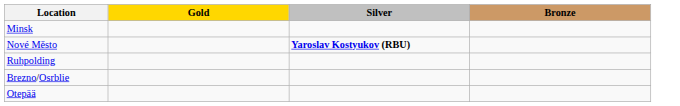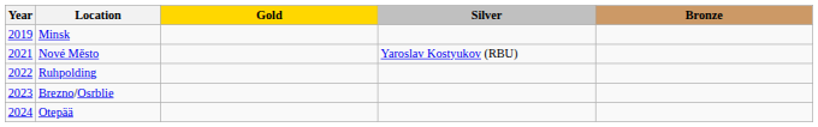 <table class="wikitable">
 <tr>
+<th>Year</th>
 <th width="155">Location</th>
 <th style="background:gold" width="275">Gold</th>
 <th style="background:silver" width="275">Silver</th>
 <th style="background:#cc9966" width="275">Bronze</th>
 </tr>
 <tr>
+<td><a href='#'>2019</a></td>
 <td> <a href='#'>Minsk</a></td>
 <td></td>
 <td></td>
 <td></td>
 </tr>
 <tr>
+<td><a href='#'>2021</a></td>
 <td> <a href='#'>Nové Město</a></td>
 <td></td>
-<td><strong><a href='#'>Yaroslav Kostyukov</a> (RBU)</strong></td>
+<td><a href='#'>Yaroslav Kostyukov</a> (RBU)</td>
 <td></td>
 </tr>
 <tr>
+<td><a href='#'>2022</a></td>
 <td> <a href='#'>Ruhpolding</a></td>
 <td></td>
 <td></td>
 <td></td>
 </tr>
 <tr>
+<td><a href='#'>2023</a></td>
 <td> <a href='#'>Brezno</a>/<a href='#'>Osrblie</a></td>
 <td></td>
 <td></td>
 <td></td>
 </tr>
 <tr>
+<td><a href='#'>2024</a></td>
 <td> <a href='#'>Otepää</a></td>
 <td></td>
 <td></td>
 <td></td>
 </tr>
 </table>
